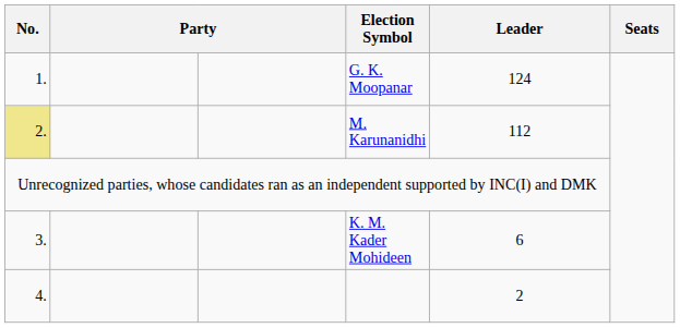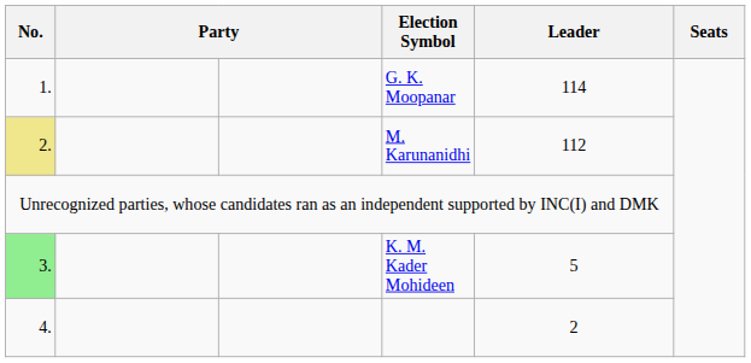 <table class="wikitable">
 <tr style="height: 50px;">
 <th scope="col" style="width:40px;">No.<br></th>
 <th scope="col" style="width:300px;"colspan="2">Party</th>
 <th scope="col" style="width:80px;">Election Symbol</th>
 <th scope="col" style="width:180px;">Leader</th>
 <th scope="col" style="width:60px;">Seats</th>
 </tr>
 <tr style="height: 55px;">
 <td style="text-align:right;">1.</td>
 <td></td>
 <td style="text-align:center;"></td>
 <td><a href='#'>G. K. Moopanar</a></td>
-<td style="text-align:center;">124</td>
+<td style="text-align:center;">114</td>
 </tr>
 <tr style="height: 55px;">
 <td style="background: khaki; text-align:right;">2.</td>
 <td></td>
 <td style="text-align:center;"><br></td>
 <td><a href='#'>M. Karunanidhi</a></td>
 <td style="text-align:center;">112</td>
 </tr>
 <tr style="height: 55px;">
 <td colspan = "5" align = "center">Unrecognized parties, whose candidates ran as an independent supported by INC(I) and DMK</td>
 </tr>
 <tr style="height: 55px;">
-<td style="text-align:right;">3.</td>
+<td style="background: lightgreen; text-align:right;">3.</td>
 <td></td>
 <td style="text-align:center;"><br></td>
 <td><a href='#'>K. M. Kader Mohideen</a></td>
-<td style="text-align:center;">6</td>
+<td style="text-align:center;">5</td>
 </tr>
 <tr style="height: 55px;">
 <td style="text-align:right;">4.</td>
 <td></td>
 <td style="text-align:center;"></td>
 <td></td>
 <td style="text-align:center;">2</td>
 </tr>
 </table>
